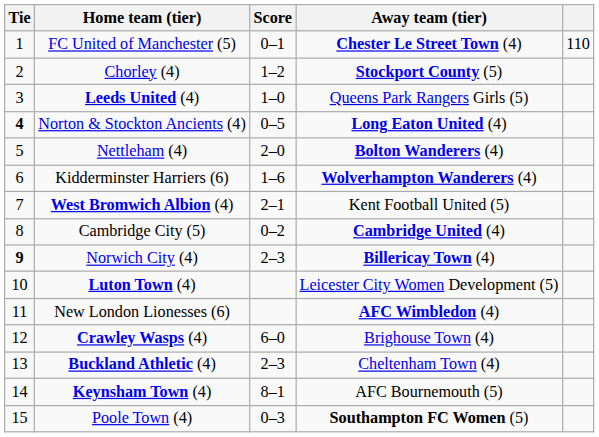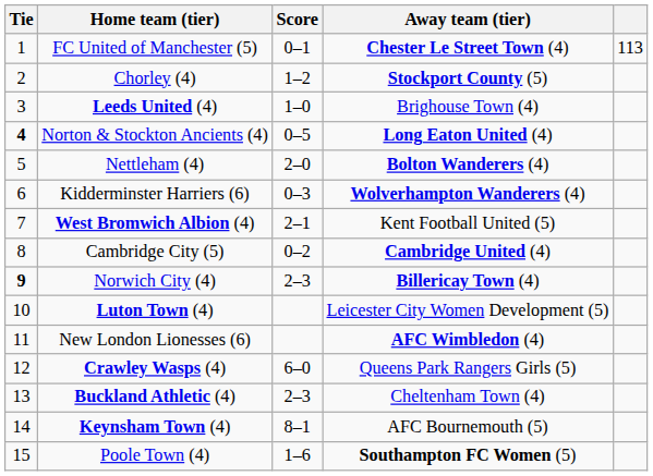 <table class="wikitable" style="text-align:center; font-size:85%">
 <tr>
 <th>Tie</th>
 <th>Home team (tier)</th>
 <th>Score</th>
 <th>Away team (tier)</th>
 <th></th>
 </tr>
 <tr>
 <td>1</td>
 <td><a href='#'>FC United of Manchester</a> (5)</td>
 <td>0–1</td>
 <td><strong><a href='#'>Chester Le Street Town</a></strong> (4)</td>
-<td>110</td>
+<td>113</td>
 </tr>
 <tr>
 <td>2</td>
 <td><a href='#'>Chorley</a> (4)</td>
 <td>1–2</td>
 <td><strong><a href='#'>Stockport County</a></strong> (5)</td>
 <td></td>
 </tr>
 <tr>
 <td>3</td>
 <td><strong><a href='#'>Leeds United</a></strong> (4)</td>
 <td>1–0</td>
-<td><a href='#'>Queens Park Rangers</a> Girls (5)</td>
+<td><a href='#'>Brighouse Town</a> (4)</td>
 <td></td>
 </tr>
 <tr>
 <td><strong>4</strong></td>
 <td><a href='#'>Norton & Stockton Ancients</a> (4)</td>
 <td>0–5</td>
 <td><strong><a href='#'>Long Eaton United</a></strong> (4)</td>
 <td></td>
 </tr>
 <tr>
 <td>5</td>
 <td><a href='#'>Nettleham</a> (4)</td>
 <td>2–0</td>
 <td><strong><a href='#'>Bolton Wanderers</a></strong> (4)</td>
 <td></td>
 </tr>
 <tr>
 <td>6</td>
 <td>Kidderminster Harriers (6)</td>
-<td>1–6</td>
+<td>0–3</td>
 <td><strong><a href='#'>Wolverhampton Wanderers</a></strong> (4)</td>
 <td></td>
 </tr>
 <tr>
 <td>7</td>
 <td><strong><a href='#'>West Bromwich Albion</a></strong> (4)</td>
 <td>2–1</td>
 <td>Kent Football United (5)</td>
 <td></td>
 </tr>
 <tr>
 <td>8</td>
 <td>Cambridge City (5)</td>
 <td>0–2</td>
 <td><strong><a href='#'>Cambridge United</a></strong> (4)</td>
 <td></td>
 </tr>
 <tr>
 <td><strong>9</strong></td>
 <td><a href='#'>Norwich City</a> (4)</td>
 <td>2–3 </td>
 <td><strong><a href='#'>Billericay Town</a></strong> (4)</td>
 <td></td>
 </tr>
 <tr>
 <td>10</td>
 <td><strong><a href='#'>Luton Town</a></strong> (4)</td>
 <td></td>
 <td><a href='#'>Leicester City Women</a> Development (5)</td>
 <td></td>
 </tr>
 <tr>
 <td>11</td>
 <td>New London Lionesses (6)</td>
 <td></td>
 <td><strong><a href='#'>AFC Wimbledon</a></strong> (4)</td>
 <td></td>
 </tr>
 <tr>
 <td>12</td>
 <td><strong><a href='#'>Crawley Wasps</a></strong> (4)</td>
 <td>6–0</td>
-<td><a href='#'>Brighouse Town</a> (4)</td>
+<td><a href='#'>Queens Park Rangers</a> Girls (5)</td>
 <td></td>
 </tr>
 <tr>
 <td>13</td>
 <td><strong><a href='#'>Buckland Athletic</a></strong> (4)</td>
 <td>2–3</td>
 <td><a href='#'>Cheltenham Town</a> (4)</td>
 <td></td>
 </tr>
 <tr>
 <td>14</td>
 <td><strong><a href='#'>Keynsham Town</a></strong> (4)</td>
 <td>8–1</td>
 <td>AFC Bournemouth (5)</td>
 <td></td>
 </tr>
 <tr>
 <td>15</td>
 <td><a href='#'>Poole Town</a> (4)</td>
-<td>0–3</td>
+<td>1–6</td>
 <td><strong>Southampton FC Women</strong> (5)</td>
 <td></td>
 </tr>
 </table>
